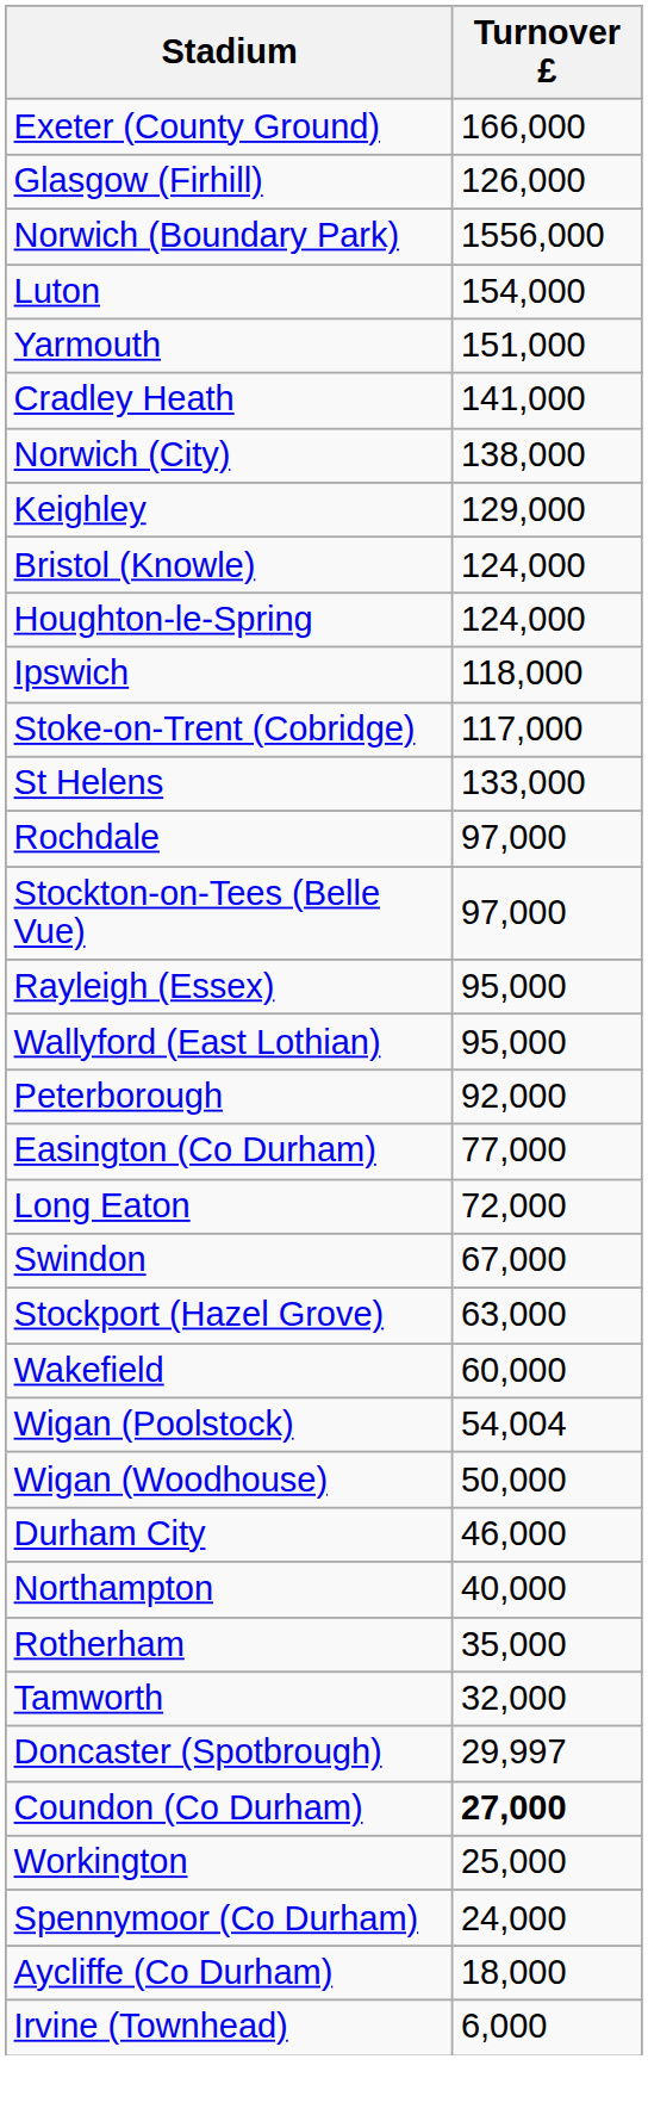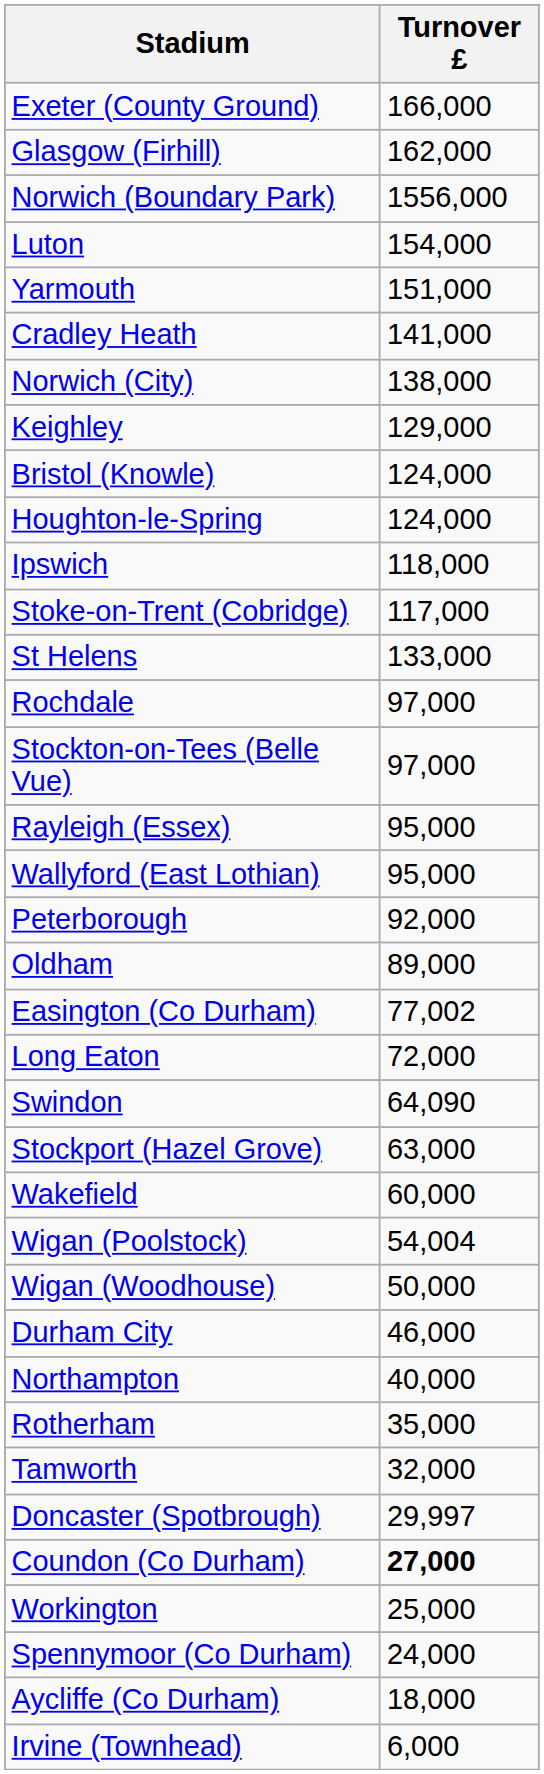 <table class="wikitable">
 <tr>
 <th width=200>Stadium</th>
 <th width=80>Turnover £</th>
 </tr>
 <tr>
 <td><a href='#'>Exeter (County Ground)</a></td>
 <td>166,000</td>
 </tr>
 <tr>
 <td><a href='#'>Glasgow (Firhill)</a></td>
-<td>126,000</td>
+<td>162,000</td>
 </tr>
 <tr>
 <td><a href='#'>Norwich (Boundary Park)</a></td>
 <td>1556,000</td>
 </tr>
 <tr>
 <td><a href='#'>Luton</a></td>
 <td>154,000</td>
 </tr>
 <tr>
 <td><a href='#'>Yarmouth</a></td>
 <td>151,000</td>
 </tr>
 <tr>
 <td><a href='#'>Cradley Heath</a></td>
 <td>141,000</td>
 </tr>
 <tr>
 <td><a href='#'>Norwich (City)</a></td>
 <td>138,000</td>
 </tr>
 <tr>
 <td><a href='#'>Keighley</a></td>
 <td>129,000</td>
 </tr>
 <tr>
 <td><a href='#'>Bristol (Knowle)</a></td>
 <td>124,000</td>
 </tr>
 <tr>
 <td><a href='#'>Houghton-le-Spring</a></td>
 <td>124,000</td>
 </tr>
 <tr>
 <td><a href='#'>Ipswich</a></td>
 <td>118,000</td>
 </tr>
 <tr>
 <td><a href='#'>Stoke-on-Trent (Cobridge)</a></td>
 <td>117,000</td>
 </tr>
 <tr>
 <td><a href='#'>St Helens</a></td>
 <td>133,000</td>
 </tr>
 <tr>
 <td><a href='#'>Rochdale</a></td>
 <td>97,000</td>
 </tr>
 <tr>
 <td><a href='#'>Stockton-on-Tees (Belle Vue)</a></td>
 <td>97,000</td>
 </tr>
 <tr>
 <td><a href='#'>Rayleigh (Essex)</a></td>
 <td>95,000</td>
 </tr>
 <tr>
 <td><a href='#'>Wallyford (East Lothian)</a></td>
 <td>95,000</td>
 </tr>
 <tr>
 <td><a href='#'>Peterborough</a></td>
 <td>92,000</td>
 </tr>
 <tr>
+<td><a href='#'>Oldham</a></td>
+<td>89,000</td>
+</tr>
+<tr>
 <td><a href='#'>Easington (Co Durham)</a></td>
-<td>77,000</td>
+<td>77,002</td>
 </tr>
 <tr>
 <td><a href='#'>Long Eaton</a></td>
 <td>72,000</td>
 </tr>
 <tr>
 <td><a href='#'>Swindon</a></td>
-<td>67,000</td>
+<td>64,090</td>
 </tr>
 <tr>
 <td><a href='#'>Stockport (Hazel Grove)</a></td>
 <td>63,000</td>
 </tr>
 <tr>
 <td><a href='#'>Wakefield</a></td>
 <td>60,000</td>
 </tr>
 <tr>
 <td><a href='#'>Wigan (Poolstock)</a></td>
 <td>54,004</td>
 </tr>
 <tr>
 <td><a href='#'>Wigan (Woodhouse)</a></td>
 <td>50,000</td>
 </tr>
 <tr>
 <td><a href='#'>Durham City</a></td>
 <td>46,000</td>
 </tr>
 <tr>
 <td><a href='#'>Northampton</a></td>
 <td>40,000</td>
 </tr>
 <tr>
 <td><a href='#'>Rotherham</a></td>
 <td>35,000</td>
 </tr>
 <tr>
 <td><a href='#'>Tamworth</a></td>
 <td>32,000</td>
 </tr>
 <tr>
 <td><a href='#'>Doncaster (Spotbrough)</a></td>
 <td>29,997</td>
 </tr>
 <tr>
 <td><a href='#'>Coundon (Co Durham)</a></td>
 <td><strong>27,000</strong></td>
 </tr>
 <tr>
 <td><a href='#'>Workington</a></td>
 <td>25,000</td>
 </tr>
 <tr>
 <td><a href='#'>Spennymoor (Co Durham)</a></td>
 <td>24,000</td>
 </tr>
 <tr>
 <td><a href='#'>Aycliffe (Co Durham)</a></td>
 <td>18,000</td>
 </tr>
 <tr>
 <td><a href='#'>Irvine (Townhead)</a></td>
 <td>6,000</td>
 </tr>
 </table>
